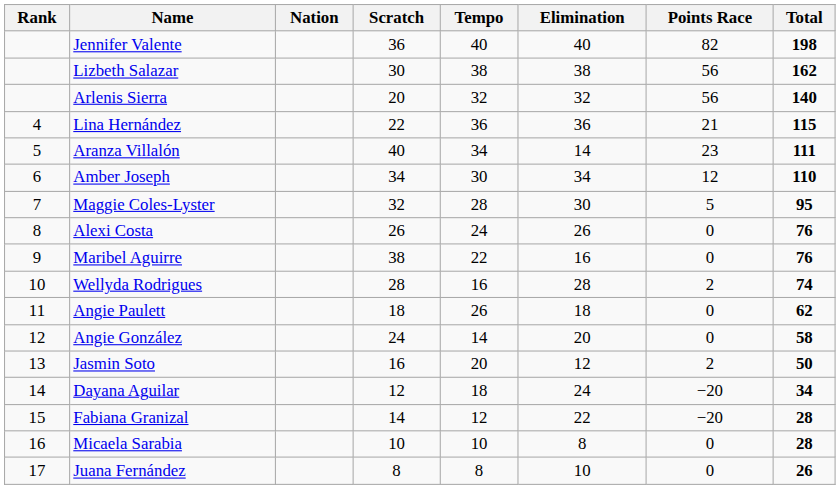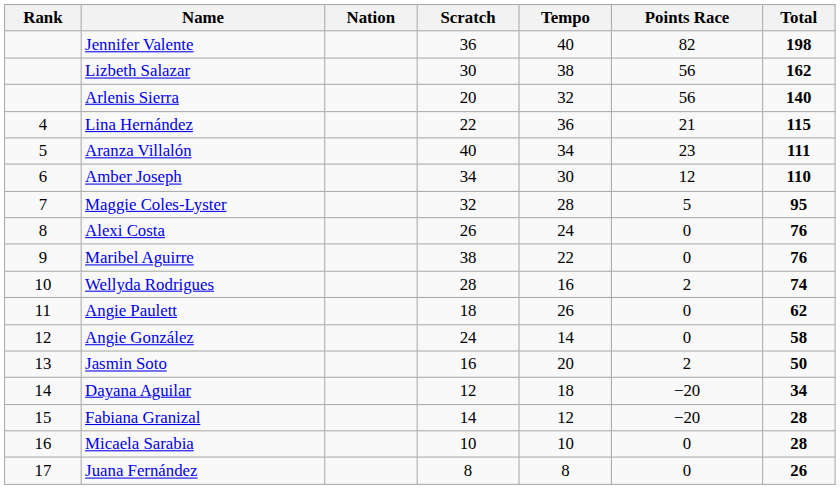 <table class="wikitable sortable" style="text-align:center" width=50%>
 <tr>
 <th>Rank</th>
 <th>Name</th>
 <th>Nation</th>
 <th>Scratch</th>
 <th>Tempo</th>
-<th>Elimination</th>
 <th>Points Race</th>
 <th>Total</th>
 </tr>
 <tr>
 <td></td>
 <td align=left><a href='#'>Jennifer Valente</a></td>
 <td align=left></td>
 <td>36</td>
-<td>40</td>
 <td>40</td>
 <td>82</td>
 <td><strong>198</strong></td>
 </tr>
 <tr>
 <td></td>
 <td align=left><a href='#'>Lizbeth Salazar</a></td>
 <td align=left></td>
 <td>30</td>
 <td>38</td>
-<td>38</td>
 <td>56</td>
 <td><strong>162</strong></td>
 </tr>
 <tr>
 <td></td>
 <td align=left><a href='#'>Arlenis Sierra</a></td>
 <td align=left></td>
 <td>20</td>
-<td>32</td>
 <td>32</td>
 <td>56</td>
 <td><strong>140</strong></td>
 </tr>
 <tr>
 <td>4</td>
 <td align=left><a href='#'>Lina Hernández</a></td>
 <td align=left></td>
 <td>22</td>
 <td>36</td>
-<td>36</td>
 <td>21</td>
 <td><strong>115</strong></td>
 </tr>
 <tr>
 <td>5</td>
 <td align=left><a href='#'>Aranza Villalón</a></td>
 <td align=left></td>
 <td>40</td>
 <td>34</td>
-<td>14</td>
 <td>23</td>
 <td><strong>111</strong></td>
 </tr>
 <tr>
 <td>6</td>
 <td align=left><a href='#'>Amber Joseph</a></td>
 <td align=left></td>
 <td>34</td>
 <td>30</td>
-<td>34</td>
 <td>12</td>
 <td><strong>110</strong></td>
 </tr>
 <tr>
 <td>7</td>
 <td align=left><a href='#'>Maggie Coles-Lyster</a></td>
 <td align=left></td>
 <td>32</td>
 <td>28</td>
-<td>30</td>
 <td>5</td>
 <td><strong>95</strong></td>
 </tr>
 <tr>
 <td>8</td>
 <td align=left><a href='#'>Alexi Costa</a></td>
 <td align=left></td>
 <td>26</td>
 <td>24</td>
-<td>26</td>
 <td>0</td>
 <td><strong>76</strong></td>
 </tr>
 <tr>
 <td>9</td>
 <td align=left><a href='#'>Maribel Aguirre</a></td>
 <td align=left></td>
 <td>38</td>
 <td>22</td>
-<td>16</td>
 <td>0</td>
 <td><strong>76</strong></td>
 </tr>
 <tr>
 <td>10</td>
 <td align=left><a href='#'>Wellyda Rodrigues</a></td>
 <td align=left></td>
 <td>28</td>
 <td>16</td>
-<td>28</td>
 <td>2</td>
 <td><strong>74</strong></td>
 </tr>
 <tr>
 <td>11</td>
 <td align=left><a href='#'>Angie Paulett</a></td>
 <td align=left></td>
 <td>18</td>
 <td>26</td>
-<td>18</td>
 <td>0</td>
 <td><strong>62</strong></td>
 </tr>
 <tr>
 <td>12</td>
 <td align=left><a href='#'>Angie González</a></td>
 <td align=left></td>
 <td>24</td>
 <td>14</td>
-<td>20</td>
 <td>0</td>
 <td><strong>58</strong></td>
 </tr>
 <tr>
 <td>13</td>
 <td align=left><a href='#'>Jasmin Soto</a></td>
 <td align=left></td>
 <td>16</td>
 <td>20</td>
-<td>12</td>
 <td>2</td>
 <td><strong>50</strong></td>
 </tr>
 <tr>
 <td>14</td>
 <td align=left><a href='#'>Dayana Aguilar</a></td>
 <td align=left></td>
 <td>12</td>
 <td>18</td>
-<td>24</td>
 <td>−20</td>
 <td><strong>34</strong></td>
 </tr>
 <tr>
 <td>15</td>
 <td align=left><a href='#'>Fabiana Granizal</a></td>
 <td align=left></td>
 <td>14</td>
 <td>12</td>
-<td>22</td>
 <td>−20</td>
 <td><strong>28</strong></td>
 </tr>
 <tr>
 <td>16</td>
 <td align=left><a href='#'>Micaela Sarabia</a></td>
 <td align=left></td>
 <td>10</td>
 <td>10</td>
-<td>8</td>
 <td>0</td>
 <td><strong>28</strong></td>
 </tr>
 <tr>
 <td>17</td>
 <td align=left><a href='#'>Juana Fernández</a></td>
 <td align=left></td>
 <td>8</td>
 <td>8</td>
-<td>10</td>
 <td>0</td>
 <td><strong>26</strong></td>
 </tr>
 </table>
